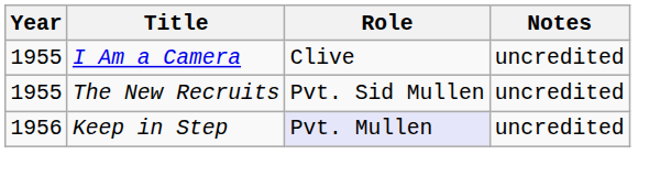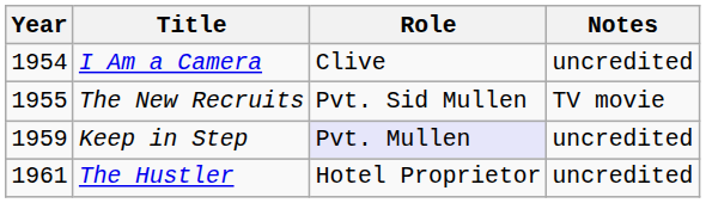 <table class="wikitable">
 <tr>
 <th>Year</th>
 <th>Title</th>
 <th>Role</th>
 <th>Notes</th>
 </tr>
 <tr>
-<td>1955</td>
+<td>1954</td>
 <td><em><a href='#'>I Am a Camera</a></em></td>
 <td>Clive</td>
 <td>uncredited</td>
 </tr>
 <tr>
 <td>1955</td>
 <td><em>The New Recruits</em></td>
 <td>Pvt. Sid Mullen</td>
-<td>uncredited</td>
+<td>TV movie</td>
 </tr>
 <tr>
-<td>1956</td>
+<td>1959</td>
 <td><em>Keep in Step</em></td>
 <td style="background: lavender;">Pvt. Mullen</td>
 <td>uncredited</td>
 </tr>
+<tr>
+<td>1961</td>
+<td><em><a href='#'>The Hustler</a></em></td>
+<td>Hotel Proprietor</td>
+<td>uncredited</td>
+</tr>
 </table>
